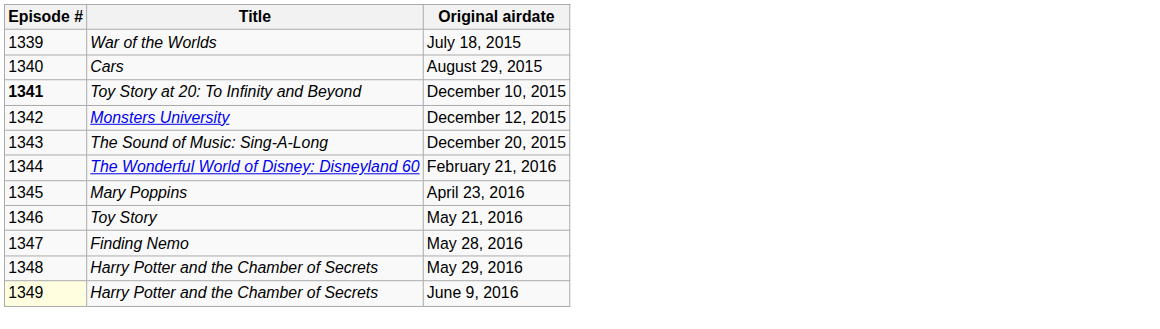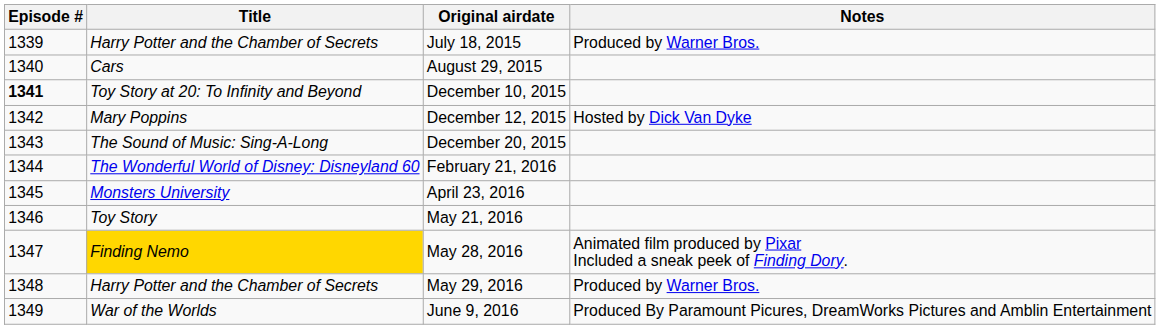 <table class="wikitable sortable">
 <tr>
 <th>Episode #</th>
 <th>Title</th>
 <th>Original airdate</th>
+<th>Notes</th>
 </tr>
 <tr>
 <td>1339</td>
-<td><em>War of the Worlds</em></td>
+<td><em>Harry Potter and the Chamber of Secrets</em></td>
 <td>July 18, 2015</td>
+<td>Produced by <a href='#'>Warner Bros.</a></td>
 </tr>
 <tr>
 <td>1340</td>
 <td><em>Cars</em></td>
 <td>August 29, 2015</td>
+<td></td>
 </tr>
 <tr>
 <td><strong>1341</strong></td>
 <td><em>Toy Story at 20: To Infinity and Beyond</em></td>
 <td>December 10, 2015</td>
+<td></td>
 </tr>
 <tr>
 <td>1342</td>
-<td><em><a href='#'>Monsters University</a></em></td>
+<td><em>Mary Poppins</em></td>
 <td>December 12, 2015</td>
+<td>Hosted by <a href='#'>Dick Van Dyke</a></td>
 </tr>
 <tr>
 <td>1343</td>
 <td><em>The Sound of Music: Sing-A-Long</em></td>
 <td>December 20, 2015</td>
+<td></td>
 </tr>
 <tr>
 <td>1344</td>
 <td><em><a href='#'>The Wonderful World of Disney: Disneyland 60</a></em></td>
 <td>February 21, 2016</td>
+<td></td>
 </tr>
 <tr>
 <td>1345</td>
-<td><em>Mary Poppins</em></td>
+<td><em><a href='#'>Monsters University</a></em></td>
 <td>April 23, 2016</td>
+<td></td>
 </tr>
 <tr>
 <td>1346</td>
 <td><em>Toy Story</em></td>
 <td>May 21, 2016</td>
+<td></td>
 </tr>
 <tr>
 <td>1347</td>
-<td><em>Finding Nemo</em></td>
+<td style="background: gold;"><em>Finding Nemo</em></td>
 <td>May 28, 2016</td>
+<td>Animated film produced by <a href='#'>Pixar</a><br>Included a sneak peek of <em><a href='#'>Finding Dory</a></em>.</td>
 </tr>
 <tr>
 <td>1348</td>
 <td><em>Harry Potter and the Chamber of Secrets</em></td>
 <td>May 29, 2016</td>
+<td>Produced by <a href='#'>Warner Bros.</a></td>
 </tr>
 <tr>
-<td style="background: lightyellow;">1349</td>
-<td><em>Harry Potter and the Chamber of Secrets</em></td>
+<td>1349</td>
+<td><em>War of the Worlds</em></td>
 <td>June 9, 2016</td>
+<td>Produced By Paramount Picures, DreamWorks Pictures and Amblin Entertainment</td>
 </tr>
 </table>
